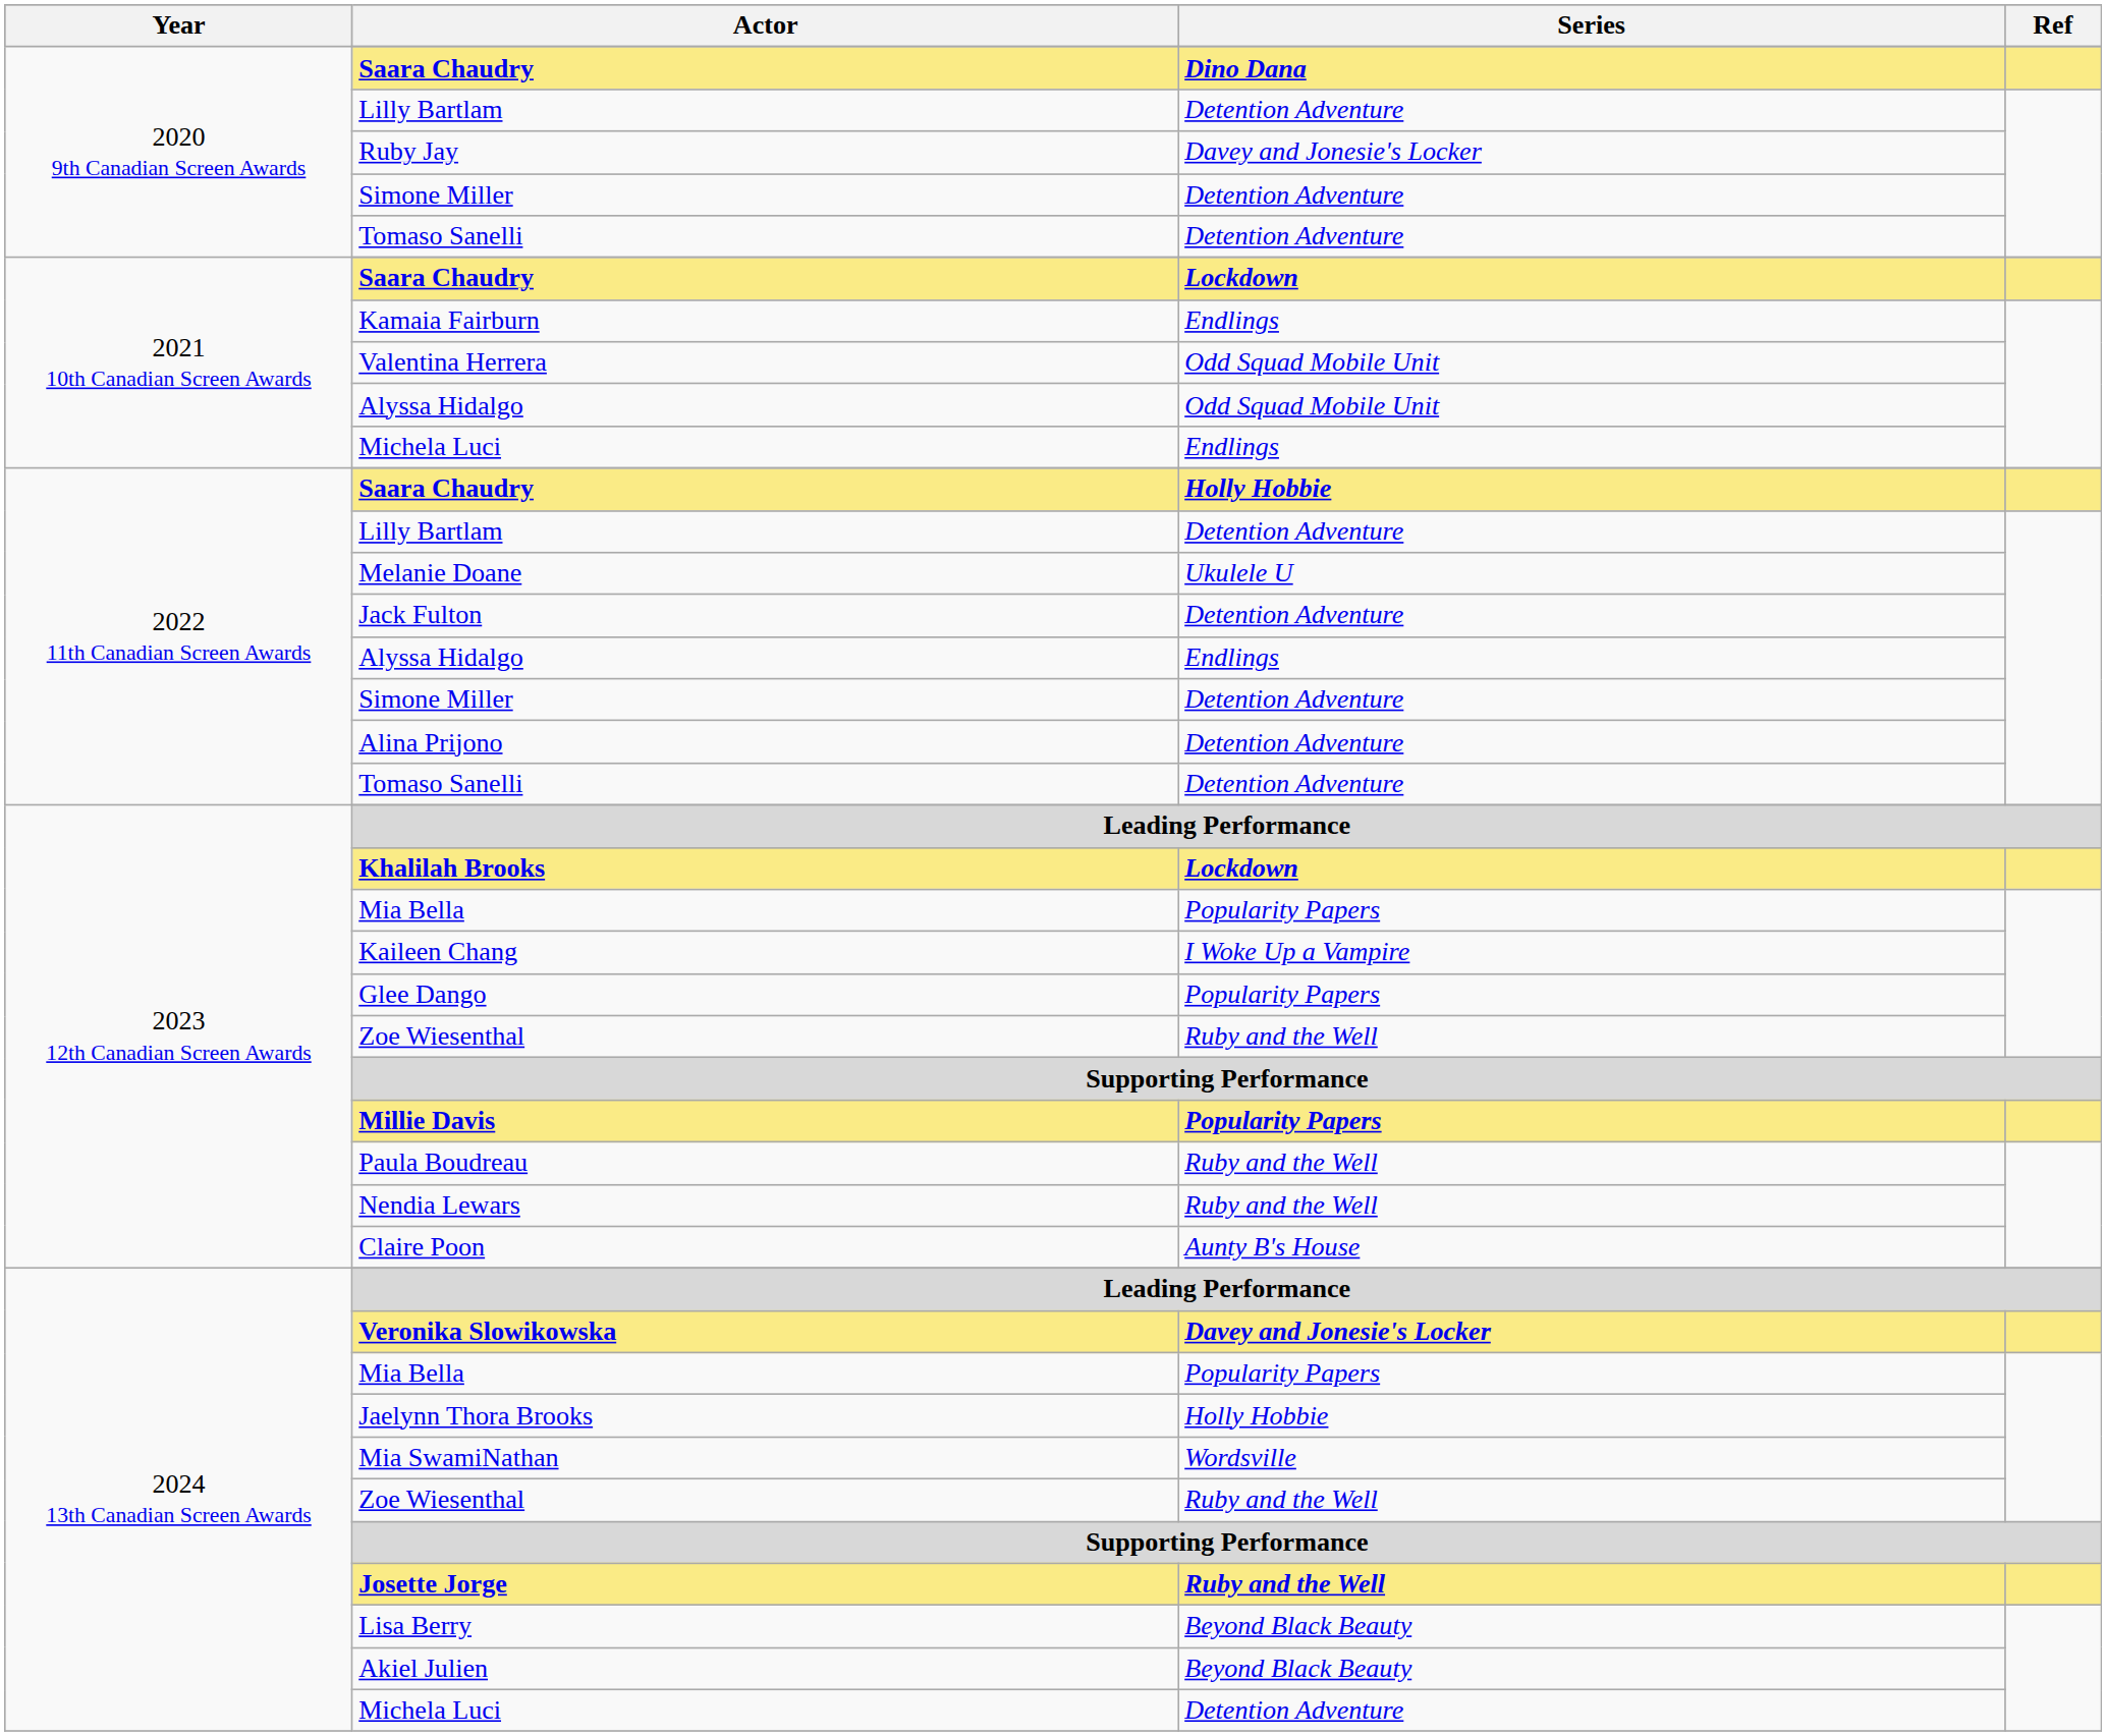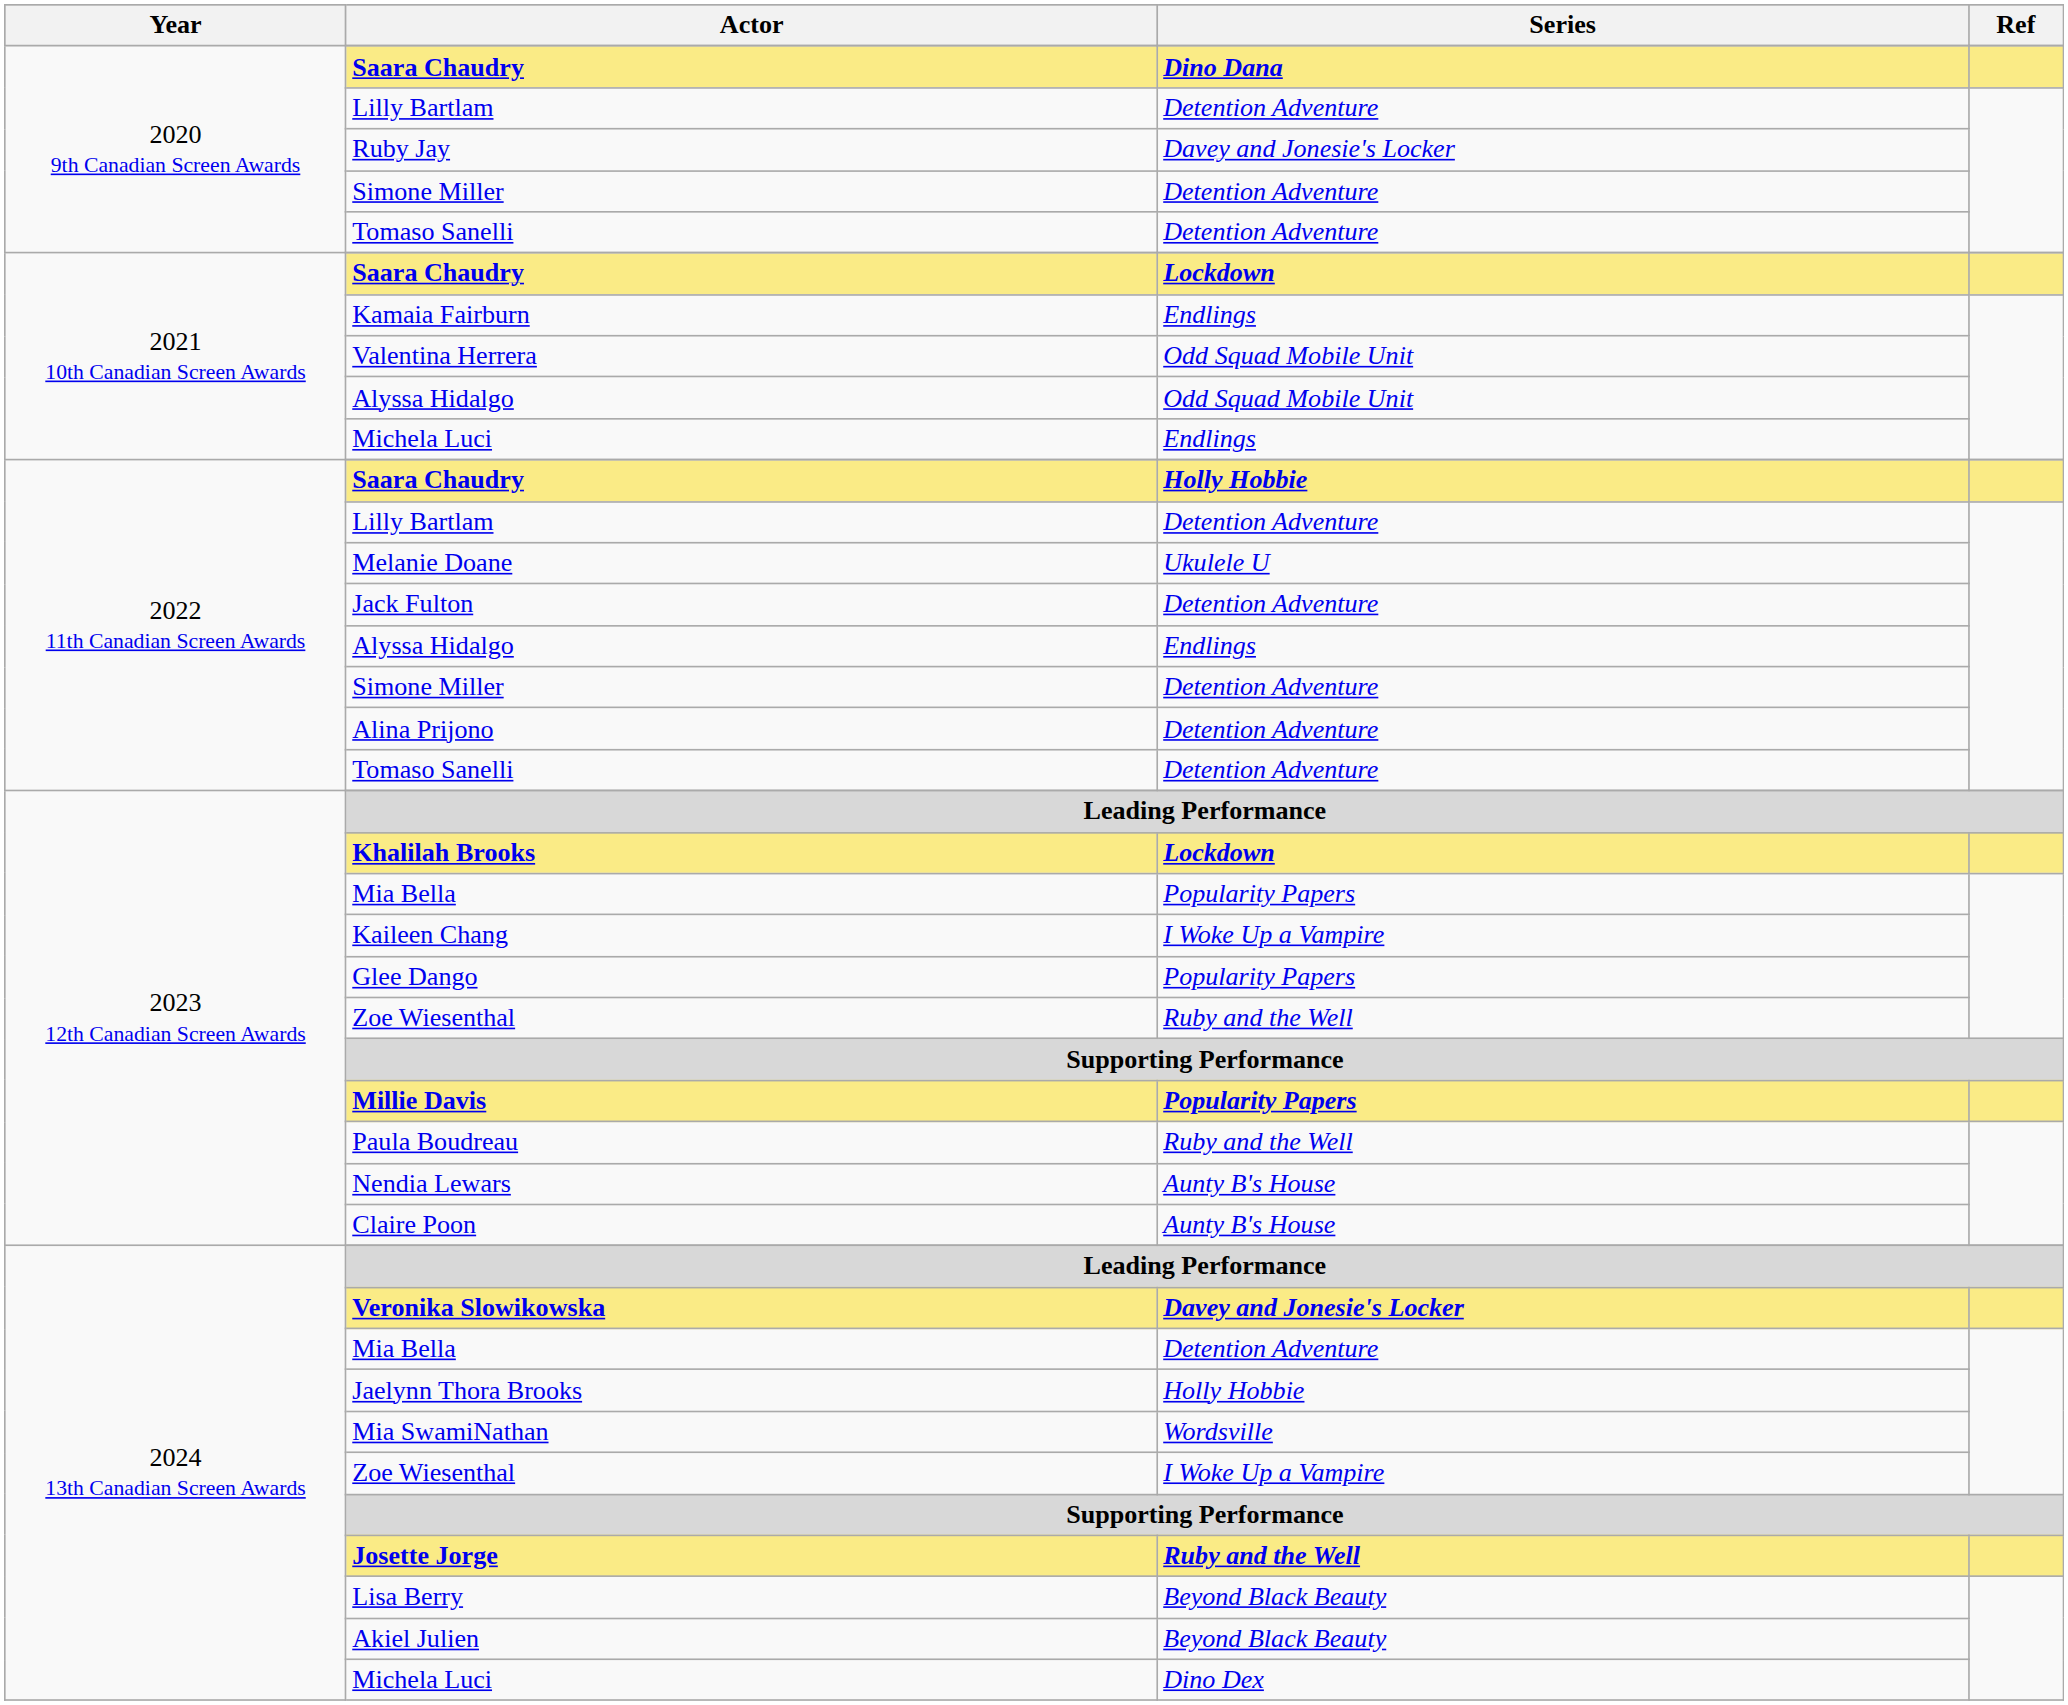 <table class="wikitable" style="width:100%;">
 <tr style="background:#bebebe;">
 <th style="width:8%;">Year</th>
 <th style="width:19%;">Actor</th>
 <th style="width:19%;">Series</th>
 <th style="width:2%;">Ref</th>
 </tr>
 <tr>
 <td rowspan="6" align="center">2020 <br> <small><a href='#'>9th Canadian Screen Awards</a></small></td>
 </tr>
 <tr style="background:#FAEB86;">
 <td><strong><a href='#'>Saara Chaudry</a></strong></td>
 <td><strong><em><a href='#'>Dino Dana</a></em></strong></td>
 <td></td>
 </tr>
 <tr>
 <td><a href='#'>Lilly Bartlam</a></td>
 <td><em><a href='#'>Detention Adventure</a></em></td>
 <td rowspan=4></td>
 </tr>
 <tr>
 <td><a href='#'>Ruby Jay</a></td>
 <td><em><a href='#'>Davey and Jonesie's Locker</a></em></td>
 </tr>
 <tr>
 <td><a href='#'>Simone Miller</a></td>
 <td><em><a href='#'>Detention Adventure</a></em></td>
 </tr>
 <tr>
 <td><a href='#'>Tomaso Sanelli</a></td>
 <td><em><a href='#'>Detention Adventure</a></em></td>
 </tr>
 <tr>
 <td rowspan="6" align="center">2021 <br> <small><a href='#'>10th Canadian Screen Awards</a></small></td>
 </tr>
 <tr style="background:#FAEB86;">
 <td><strong><a href='#'>Saara Chaudry</a></strong></td>
 <td><strong><em><a href='#'>Lockdown</a></em></strong></td>
 <td></td>
 </tr>
 <tr>
 <td><a href='#'>Kamaia Fairburn</a></td>
 <td><em><a href='#'>Endlings</a></em></td>
 <td rowspan=4></td>
 </tr>
 <tr>
 <td><a href='#'>Valentina Herrera</a></td>
 <td><em><a href='#'>Odd Squad Mobile Unit</a></em></td>
 </tr>
 <tr>
 <td><a href='#'>Alyssa Hidalgo</a></td>
 <td><em><a href='#'>Odd Squad Mobile Unit</a></em></td>
 </tr>
 <tr>
 <td><a href='#'>Michela Luci</a></td>
 <td><em><a href='#'>Endlings</a></em></td>
 </tr>
 <tr>
 <td rowspan="9" align="center">2022 <br> <small><a href='#'>11th Canadian Screen Awards</a></small></td>
 </tr>
 <tr style="background:#FAEB86;">
 <td><strong><a href='#'>Saara Chaudry</a></strong></td>
 <td><strong><em><a href='#'>Holly Hobbie</a></em></strong></td>
 <td></td>
 </tr>
 <tr>
 <td><a href='#'>Lilly Bartlam</a></td>
 <td><em><a href='#'>Detention Adventure</a></em></td>
 <td rowspan=7></td>
 </tr>
 <tr>
 <td><a href='#'>Melanie Doane</a></td>
 <td><em><a href='#'>Ukulele U</a></em></td>
 </tr>
 <tr>
 <td><a href='#'>Jack Fulton</a></td>
 <td><em><a href='#'>Detention Adventure</a></em></td>
 </tr>
 <tr>
 <td><a href='#'>Alyssa Hidalgo</a></td>
 <td><em><a href='#'>Endlings</a></em></td>
 </tr>
 <tr>
 <td><a href='#'>Simone Miller</a></td>
 <td><em><a href='#'>Detention Adventure</a></em></td>
 </tr>
 <tr>
 <td><a href='#'>Alina Prijono</a></td>
 <td><em><a href='#'>Detention Adventure</a></em></td>
 </tr>
 <tr>
 <td><a href='#'>Tomaso Sanelli</a></td>
 <td><em><a href='#'>Detention Adventure</a></em></td>
 </tr>
 <tr>
 <td rowspan="12" align="center">2023 <br> <small><a href='#'>12th Canadian Screen Awards</a></small></td>
 </tr>
 <tr>
 <td colspan=3 align=center style="background:#D8D8D8;"><strong>Leading Performance</strong></td>
 </tr>
 <tr style="background:#FAEB86;">
 <td><strong><a href='#'>Khalilah Brooks</a></strong></td>
 <td><strong><em><a href='#'>Lockdown</a></em></strong></td>
 <td></td>
 </tr>
 <tr>
 <td><a href='#'>Mia Bella</a></td>
 <td><em><a href='#'>Popularity Papers</a></em></td>
 <td rowspan=4></td>
 </tr>
 <tr>
 <td><a href='#'>Kaileen Chang</a></td>
 <td><em><a href='#'>I Woke Up a Vampire</a></em></td>
 </tr>
 <tr>
 <td><a href='#'>Glee Dango</a></td>
 <td><em><a href='#'>Popularity Papers</a></em></td>
 </tr>
 <tr>
 <td><a href='#'>Zoe Wiesenthal</a></td>
 <td><em><a href='#'>Ruby and the Well</a></em></td>
 </tr>
 <tr>
 <td colspan=3 align=center style="background:#D8D8D8;"><strong>Supporting Performance</strong></td>
 </tr>
 <tr style="background:#FAEB86;">
 <td><strong><a href='#'>Millie Davis</a></strong></td>
 <td><strong><em><a href='#'>Popularity Papers</a></em></strong></td>
 <td></td>
 </tr>
 <tr>
 <td><a href='#'>Paula Boudreau</a></td>
 <td><em><a href='#'>Ruby and the Well</a></em></td>
 <td rowspan=3></td>
 </tr>
 <tr>
 <td><a href='#'>Nendia Lewars</a></td>
-<td><em><a href='#'>Ruby and the Well</a></em></td>
+<td><em><a href='#'>Aunty B's House</a></em></td>
 </tr>
 <tr>
 <td><a href='#'>Claire Poon</a></td>
 <td><em><a href='#'>Aunty B's House</a></em></td>
 </tr>
 <tr>
 <td rowspan="12" align="center">2024 <br> <small><a href='#'>13th Canadian Screen Awards</a></small></td>
 </tr>
 <tr>
 <td colspan=3 align=center style="background:#D8D8D8;"><strong>Leading Performance</strong></td>
 </tr>
 <tr style="background:#FAEB86;">
 <td><strong><a href='#'>Veronika Slowikowska</a></strong></td>
 <td><strong><em><a href='#'>Davey and Jonesie's Locker</a></em></strong></td>
 <td></td>
 </tr>
 <tr>
 <td><a href='#'>Mia Bella</a></td>
-<td><em><a href='#'>Popularity Papers</a></em></td>
+<td><em><a href='#'>Detention Adventure</a></em></td>
 <td rowspan=4></td>
 </tr>
 <tr>
 <td><a href='#'>Jaelynn Thora Brooks</a></td>
 <td><em><a href='#'>Holly Hobbie</a></em></td>
 </tr>
 <tr>
 <td><a href='#'>Mia SwamiNathan</a></td>
 <td><em><a href='#'>Wordsville</a></em></td>
 </tr>
 <tr>
 <td><a href='#'>Zoe Wiesenthal</a></td>
-<td><em><a href='#'>Ruby and the Well</a></em></td>
+<td><em><a href='#'>I Woke Up a Vampire</a></em></td>
 </tr>
 <tr>
 <td colspan=3 align=center style="background:#D8D8D8;"><strong>Supporting Performance</strong></td>
 </tr>
 <tr style="background:#FAEB86;">
 <td><strong><a href='#'>Josette Jorge</a></strong></td>
 <td><strong><em><a href='#'>Ruby and the Well</a></em></strong></td>
 <td></td>
 </tr>
 <tr>
 <td><a href='#'>Lisa Berry</a></td>
 <td><em><a href='#'>Beyond Black Beauty</a></em></td>
 <td rowspan=3></td>
 </tr>
 <tr>
 <td><a href='#'>Akiel Julien</a></td>
 <td><em><a href='#'>Beyond Black Beauty</a></em></td>
 </tr>
 <tr>
 <td><a href='#'>Michela Luci</a></td>
-<td><em><a href='#'>Detention Adventure</a></em></td>
+<td><em><a href='#'>Dino Dex</a></em></td>
 </tr>
 </table>
